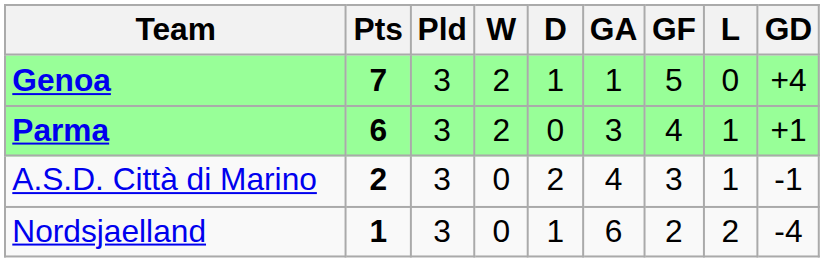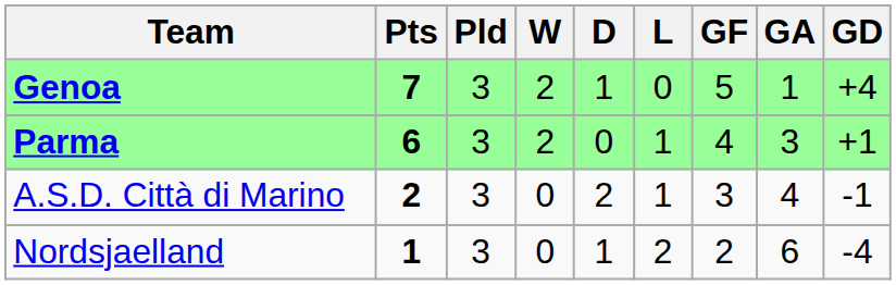 <table class=wikitable style="text-align:center">
 <tr>
 <th width=165>Team</th>
 <th width=20>Pts</th>
 <th width=20>Pld</th>
 <th width=20>W</th>
 <th width=20>D</th>
+<th width=20>L</th>
+<th width=20>GF</th>
 <th width=20>GA</th>
-<th width=20>GF</th>
-<th width=20>L</th>
 <th width=20>GD</th>
 </tr>
 <tr |- align=center style="background:#98FF98;">
 <td style="text-align:left"> <strong><a href='#'>Genoa</a></strong></td>
 <td><strong>7</strong></td>
 <td>3</td>
 <td>2</td>
 <td>1</td>
+<td>0</td>
+<td>5</td>
 <td>1</td>
-<td>5</td>
-<td>0</td>
 <td>+4</td>
 </tr>
 <tr |- align=center style="background:#98FF98;">
 <td style="text-align:left"> <strong><a href='#'>Parma</a></strong></td>
 <td><strong>6</strong></td>
 <td>3</td>
 <td>2</td>
 <td>0</td>
+<td>1</td>
+<td>4</td>
 <td>3</td>
-<td>4</td>
-<td>1</td>
 <td>+1</td>
 </tr>
 <tr>
 <td style="text-align:left"> <a href='#'>A.S.D. Città di Marino</a></td>
 <td><strong>2</strong></td>
 <td>3</td>
 <td>0</td>
 <td>2</td>
+<td>1</td>
+<td>3</td>
 <td>4</td>
-<td>3</td>
-<td>1</td>
 <td>-1</td>
 </tr>
 <tr>
 <td style="text-align:left"> <a href='#'>Nordsjaelland</a></td>
 <td><strong>1</strong></td>
 <td>3</td>
 <td>0</td>
 <td>1</td>
-<td>6</td>
 <td>2</td>
 <td>2</td>
+<td>6</td>
 <td>-4</td>
 </tr>
 </table>
